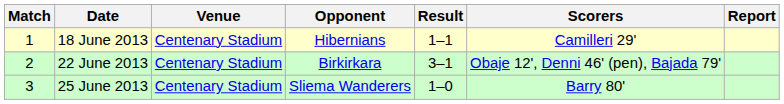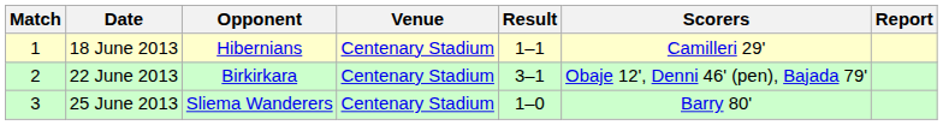 <table class="wikitable" style="font-size:100%; text-align:center">
 <tr>
 <th>Match</th>
 <th>Date</th>
+<th>Opponent</th>
 <th>Venue</th>
-<th>Opponent</th>
 <th>Result</th>
 <th>Scorers</th>
 <th>Report</th>
 </tr>
 <tr style="background: #FFFFCC;">
 <td>1</td>
 <td>18 June 2013</td>
+<td><a href='#'>Hibernians</a></td>
 <td><a href='#'>Centenary Stadium</a></td>
-<td><a href='#'>Hibernians</a></td>
 <td>1–1</td>
 <td><a href='#'>Camilleri</a> 29'</td>
 <td></td>
 </tr>
 <tr style="background: #CCFFCC;">
 <td>2</td>
 <td>22 June 2013</td>
+<td><a href='#'>Birkirkara</a></td>
 <td><a href='#'>Centenary Stadium</a></td>
-<td><a href='#'>Birkirkara</a></td>
 <td>3–1</td>
 <td><a href='#'>Obaje</a> 12', <a href='#'>Denni</a> 46' (pen), <a href='#'>Bajada</a> 79'</td>
 <td></td>
 </tr>
 <tr style="background: #CCFFCC;">
 <td>3</td>
 <td>25 June 2013</td>
+<td><a href='#'>Sliema Wanderers</a></td>
 <td><a href='#'>Centenary Stadium</a></td>
-<td><a href='#'>Sliema Wanderers</a></td>
 <td>1–0</td>
 <td><a href='#'>Barry</a> 80'</td>
 <td></td>
 </tr>
 </table>
